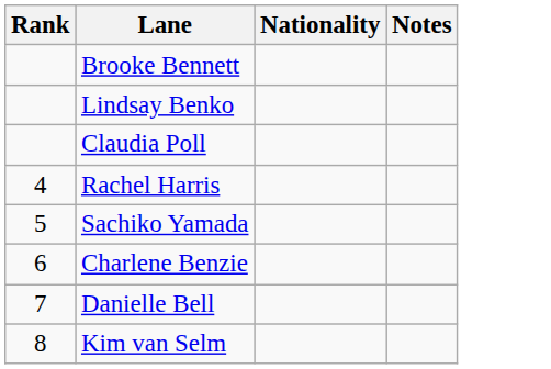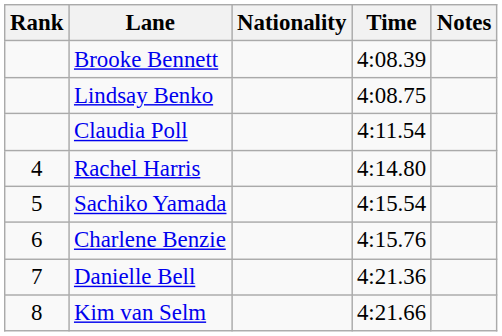 <table class="wikitable sortable" style="text-align:center">
 <tr>
 <th>Rank</th>
 <th>Lane</th>
 <th>Nationality</th>
+<th>Time</th>
 <th>Notes</th>
 </tr>
 <tr>
 <td></td>
 <td align=left><a href='#'>Brooke Bennett</a></td>
 <td align=left></td>
+<td>4:08.39</td>
 <td></td>
 </tr>
 <tr>
 <td></td>
 <td align=left><a href='#'>Lindsay Benko</a></td>
 <td align=left></td>
+<td>4:08.75</td>
 <td></td>
 </tr>
 <tr>
 <td></td>
 <td align=left><a href='#'>Claudia Poll</a></td>
 <td align=left></td>
+<td>4:11.54</td>
 <td></td>
 </tr>
 <tr>
 <td>4</td>
 <td align=left><a href='#'>Rachel Harris</a></td>
 <td align=left></td>
+<td>4:14.80</td>
 <td></td>
 </tr>
 <tr>
 <td>5</td>
 <td align=left><a href='#'>Sachiko Yamada</a></td>
 <td align=left></td>
+<td>4:15.54</td>
 <td></td>
 </tr>
 <tr>
 <td>6</td>
 <td align=left><a href='#'>Charlene Benzie</a></td>
 <td align=left></td>
+<td>4:15.76</td>
 <td></td>
 </tr>
 <tr>
 <td>7</td>
 <td align=left><a href='#'>Danielle Bell</a></td>
 <td align=left></td>
+<td>4:21.36</td>
 <td></td>
 </tr>
 <tr>
 <td>8</td>
 <td align=left><a href='#'>Kim van Selm</a></td>
 <td align=left></td>
+<td>4:21.66</td>
 <td></td>
 </tr>
 </table>
